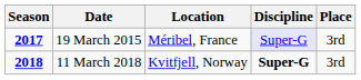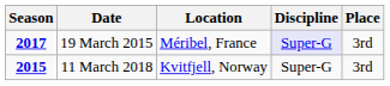 <table class="wikitable" style="text-align:center; font-size:95%;">
 <tr>
 <th>Season</th>
 <th>Date</th>
 <th>Location</th>
 <th>Discipline</th>
 <th>Place</th>
 </tr>
 <tr>
 <td rowspan=1><strong><a href='#'>2017</a></strong></td>
 <td align=right>19 March 2015</td>
 <td align=left> <a href='#'>Méribel</a>, France</td>
 <td style="background: lavender;"><a href='#'>Super-G</a></td>
 <td>3rd</td>
 </tr>
 <tr>
-<td rowspan=1><strong><a href='#'>2018</a></strong></td>
+<td rowspan=1><strong><a href='#'>2015</a></strong></td>
 <td align=right>11 March 2018</td>
 <td align=left> <a href='#'>Kvitfjell</a>, Norway</td>
-<td><strong>Super-G</strong></td>
+<td>Super-G</td>
 <td>3rd</td>
 </tr>
 </table>
